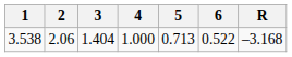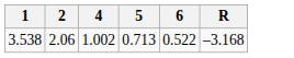 <table class="wikitable" border="1">
 <tr>
 <th>1</th>
 <th>2</th>
-<th>3</th>
 <th>4</th>
 <th>5</th>
 <th>6</th>
 <th>R</th>
 </tr>
 <tr>
 <td>3.538</td>
 <td>2.06</td>
-<td>1.404</td>
-<td>1.000</td>
+<td>1.002</td>
 <td>0.713</td>
 <td>0.522</td>
 <td>–3.168</td>
 </tr>
 </table>
